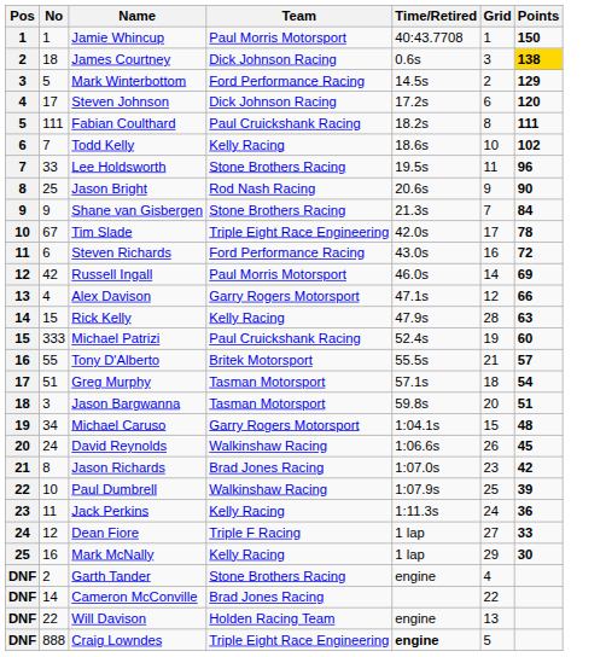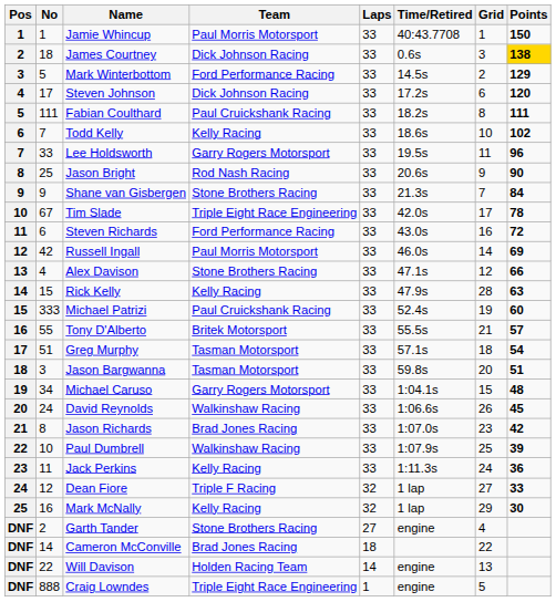 <table class="wikitable" style="font-size: 95%;">
 <tr>
 <th>Pos</th>
 <th>No</th>
 <th>Name</th>
 <th>Team</th>
+<th>Laps</th>
 <th>Time/Retired</th>
 <th>Grid</th>
 <th>Points</th>
 </tr>
 <tr>
 <th>1</th>
 <td>1</td>
 <td><a href='#'>Jamie Whincup</a></td>
 <td><a href='#'>Paul Morris Motorsport</a></td>
+<td>33</td>
 <td>40:43.7708</td>
 <td>1</td>
 <td><strong>150</strong></td>
 </tr>
 <tr>
 <th>2</th>
 <td>18</td>
 <td><a href='#'>James Courtney</a></td>
 <td><a href='#'>Dick Johnson Racing</a></td>
+<td>33</td>
 <td>0.6s</td>
 <td>3</td>
 <td style="background: gold;"><strong>138</strong></td>
 </tr>
 <tr>
 <th>3</th>
 <td>5</td>
 <td><a href='#'>Mark Winterbottom</a></td>
 <td><a href='#'>Ford Performance Racing</a></td>
+<td>33</td>
 <td>14.5s</td>
 <td>2</td>
 <td><strong>129</strong></td>
 </tr>
 <tr>
 <th>4</th>
 <td>17</td>
 <td><a href='#'>Steven Johnson</a></td>
 <td><a href='#'>Dick Johnson Racing</a></td>
+<td>33</td>
 <td>17.2s</td>
 <td>6</td>
 <td><strong>120</strong></td>
 </tr>
 <tr>
 <th>5</th>
 <td>111</td>
 <td><a href='#'>Fabian Coulthard</a></td>
 <td><a href='#'>Paul Cruickshank Racing</a></td>
+<td>33</td>
 <td>18.2s</td>
 <td>8</td>
 <td><strong>111</strong></td>
 </tr>
 <tr>
 <th>6</th>
 <td>7</td>
 <td><a href='#'>Todd Kelly</a></td>
 <td><a href='#'>Kelly Racing</a></td>
+<td>33</td>
 <td>18.6s</td>
 <td>10</td>
 <td><strong>102</strong></td>
 </tr>
 <tr>
 <th>7</th>
 <td>33</td>
 <td><a href='#'>Lee Holdsworth</a></td>
-<td><a href='#'>Stone Brothers Racing</a></td>
+<td><a href='#'>Garry Rogers Motorsport</a></td>
+<td>33</td>
 <td>19.5s</td>
 <td>11</td>
 <td><strong>96</strong></td>
 </tr>
 <tr>
 <th>8</th>
 <td>25</td>
 <td><a href='#'>Jason Bright</a></td>
 <td><a href='#'>Rod Nash Racing</a></td>
+<td>33</td>
 <td>20.6s</td>
 <td>9</td>
 <td><strong>90</strong></td>
 </tr>
 <tr>
 <th>9</th>
 <td>9</td>
 <td><a href='#'>Shane van Gisbergen</a></td>
 <td><a href='#'>Stone Brothers Racing</a></td>
+<td>33</td>
 <td>21.3s</td>
 <td>7</td>
 <td><strong>84</strong></td>
 </tr>
 <tr>
 <th>10</th>
 <td>67</td>
 <td><a href='#'>Tim Slade</a></td>
 <td><a href='#'>Triple Eight Race Engineering</a></td>
+<td>33</td>
 <td>42.0s</td>
 <td>17</td>
 <td><strong>78</strong></td>
 </tr>
 <tr>
 <th>11</th>
 <td>6</td>
 <td><a href='#'>Steven Richards</a></td>
 <td><a href='#'>Ford Performance Racing</a></td>
+<td>33</td>
 <td>43.0s</td>
 <td>16</td>
 <td><strong>72</strong></td>
 </tr>
 <tr>
 <th>12</th>
 <td>42</td>
 <td><a href='#'>Russell Ingall</a></td>
 <td><a href='#'>Paul Morris Motorsport</a></td>
+<td>33</td>
 <td>46.0s</td>
 <td>14</td>
 <td><strong>69</strong></td>
 </tr>
 <tr>
 <th>13</th>
 <td>4</td>
 <td><a href='#'>Alex Davison</a></td>
-<td><a href='#'>Garry Rogers Motorsport</a></td>
+<td><a href='#'>Stone Brothers Racing</a></td>
+<td>33</td>
 <td>47.1s</td>
 <td>12</td>
 <td><strong>66</strong></td>
 </tr>
 <tr>
 <th>14</th>
 <td>15</td>
 <td><a href='#'>Rick Kelly</a></td>
 <td><a href='#'>Kelly Racing</a></td>
+<td>33</td>
 <td>47.9s</td>
 <td>28</td>
 <td><strong>63</strong></td>
 </tr>
 <tr>
 <th>15</th>
 <td>333</td>
 <td><a href='#'>Michael Patrizi</a></td>
 <td><a href='#'>Paul Cruickshank Racing</a></td>
+<td>33</td>
 <td>52.4s</td>
 <td>19</td>
 <td><strong>60</strong></td>
 </tr>
 <tr>
 <th>16</th>
 <td>55</td>
 <td><a href='#'>Tony D'Alberto</a></td>
 <td><a href='#'>Britek Motorsport</a></td>
+<td>33</td>
 <td>55.5s</td>
 <td>21</td>
 <td><strong>57</strong></td>
 </tr>
 <tr>
 <th>17</th>
 <td>51</td>
 <td><a href='#'>Greg Murphy</a></td>
 <td><a href='#'>Tasman Motorsport</a></td>
+<td>33</td>
 <td>57.1s</td>
 <td>18</td>
 <td><strong>54</strong></td>
 </tr>
 <tr>
 <th>18</th>
 <td>3</td>
 <td><a href='#'>Jason Bargwanna</a></td>
 <td><a href='#'>Tasman Motorsport</a></td>
+<td>33</td>
 <td>59.8s</td>
 <td>20</td>
 <td><strong>51</strong></td>
 </tr>
 <tr>
 <th>19</th>
 <td>34</td>
 <td><a href='#'>Michael Caruso</a></td>
 <td><a href='#'>Garry Rogers Motorsport</a></td>
+<td>33</td>
 <td>1:04.1s</td>
 <td>15</td>
 <td><strong>48</strong></td>
 </tr>
 <tr>
 <th>20</th>
 <td>24</td>
 <td><a href='#'>David Reynolds</a></td>
 <td><a href='#'>Walkinshaw Racing</a></td>
+<td>33</td>
 <td>1:06.6s</td>
 <td>26</td>
 <td><strong>45</strong></td>
 </tr>
 <tr>
 <th>21</th>
 <td>8</td>
 <td><a href='#'>Jason Richards</a></td>
 <td><a href='#'>Brad Jones Racing</a></td>
+<td>33</td>
 <td>1:07.0s</td>
 <td>23</td>
 <td><strong>42</strong></td>
 </tr>
 <tr>
 <th>22</th>
 <td>10</td>
 <td><a href='#'>Paul Dumbrell</a></td>
 <td><a href='#'>Walkinshaw Racing</a></td>
+<td>33</td>
 <td>1:07.9s</td>
 <td>25</td>
 <td><strong>39</strong></td>
 </tr>
 <tr>
 <th>23</th>
 <td>11</td>
 <td><a href='#'>Jack Perkins</a></td>
 <td><a href='#'>Kelly Racing</a></td>
+<td>33</td>
 <td>1:11.3s</td>
 <td>24</td>
 <td><strong>36</strong></td>
 </tr>
 <tr>
 <th>24</th>
 <td>12</td>
 <td><a href='#'>Dean Fiore</a></td>
 <td><a href='#'>Triple F Racing</a></td>
+<td>32</td>
 <td> 1 lap</td>
 <td>27</td>
 <td><strong>33</strong></td>
 </tr>
 <tr>
 <th>25</th>
 <td>16</td>
 <td><a href='#'>Mark McNally</a></td>
 <td><a href='#'>Kelly Racing</a></td>
+<td>32</td>
 <td> 1 lap</td>
 <td>29</td>
 <td><strong>30</strong></td>
 </tr>
 <tr>
 <th>DNF</th>
 <td>2</td>
 <td><a href='#'>Garth Tander</a></td>
 <td><a href='#'>Stone Brothers Racing</a></td>
+<td>27</td>
 <td>engine</td>
 <td>4</td>
 <td></td>
 </tr>
 <tr>
 <th>DNF</th>
 <td>14</td>
 <td><a href='#'>Cameron McConville</a></td>
 <td><a href='#'>Brad Jones Racing</a></td>
+<td>18</td>
 <td></td>
 <td>22</td>
 <td></td>
 </tr>
 <tr>
 <th>DNF</th>
 <td>22</td>
 <td><a href='#'>Will Davison</a></td>
 <td><a href='#'>Holden Racing Team</a></td>
+<td>14</td>
 <td>engine</td>
 <td>13</td>
 <td></td>
 </tr>
 <tr>
 <th>DNF</th>
 <td>888</td>
 <td><a href='#'>Craig Lowndes</a></td>
 <td><a href='#'>Triple Eight Race Engineering</a></td>
-<td><strong>engine</strong></td>
+<td>1</td>
+<td>engine</td>
 <td>5</td>
 <td></td>
 </tr>
 </table>
